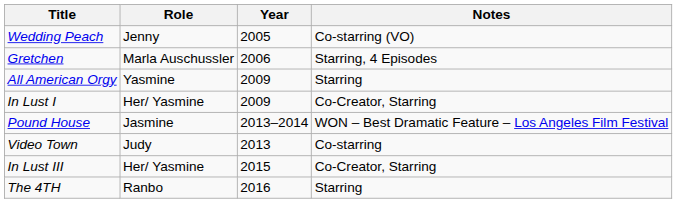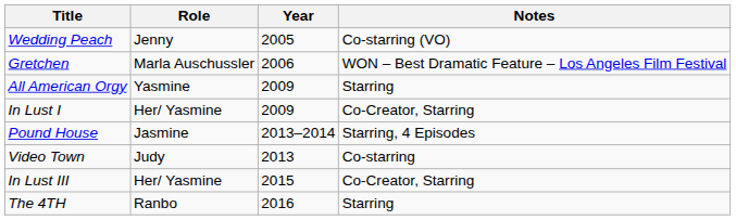 <table class="wikitable">
 <tr>
 <th>Title</th>
 <th>Role</th>
 <th>Year</th>
 <th>Notes</th>
 </tr>
 <tr>
 <td><em><a href='#'>Wedding Peach</a></em></td>
 <td>Jenny</td>
 <td>2005</td>
 <td>Co-starring (VO)</td>
 </tr>
 <tr>
 <td><em><a href='#'>Gretchen</a></em></td>
 <td>Marla Auschussler</td>
 <td>2006</td>
-<td>Starring, 4 Episodes</td>
+<td>WON – Best Dramatic Feature – <a href='#'>Los Angeles Film Festival</a></td>
 </tr>
 <tr>
 <td><em><a href='#'>All American Orgy</a></em></td>
 <td>Yasmine</td>
 <td>2009</td>
 <td>Starring</td>
 </tr>
 <tr>
 <td><em>In Lust I</em></td>
 <td>Her/ Yasmine</td>
 <td>2009</td>
 <td>Co-Creator, Starring</td>
 </tr>
 <tr>
 <td><em><a href='#'>Pound House</a></em></td>
 <td>Jasmine</td>
 <td>2013–2014</td>
-<td>WON – Best Dramatic Feature – <a href='#'>Los Angeles Film Festival</a></td>
+<td>Starring, 4 Episodes</td>
 </tr>
 <tr>
 <td><em>Video Town</em></td>
 <td>Judy</td>
 <td>2013</td>
 <td>Co-starring</td>
 </tr>
 <tr>
 <td><em>In Lust III</em></td>
 <td>Her/ Yasmine</td>
 <td>2015</td>
 <td>Co-Creator, Starring</td>
 </tr>
 <tr>
 <td><em>The 4TH</em></td>
 <td>Ranbo</td>
 <td>2016</td>
 <td>Starring</td>
 </tr>
 </table>
